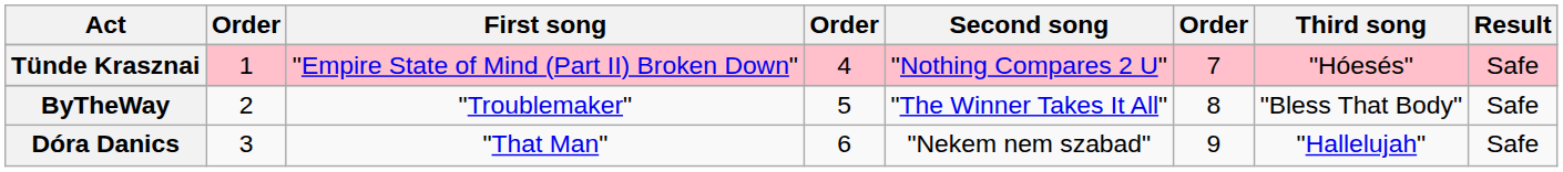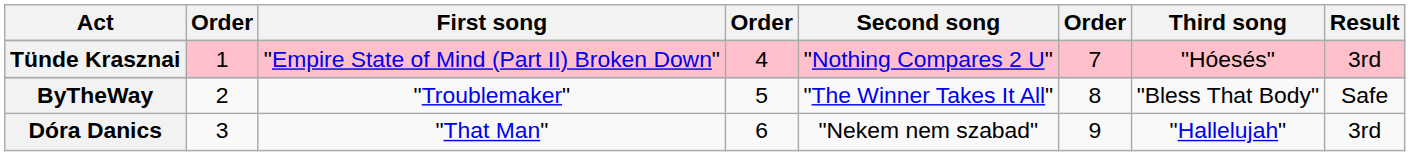 <table class="wikitable" style="text-align:center;">
 <tr>
 <th scope="col">Act</th>
 <th scope="col">Order</th>
 <th scope="col">First song</th>
 <th scope="col">Order</th>
 <th scope="col">Second song</th>
 <th scope="col">Order</th>
 <th scope="col">Third song</th>
 <th scope="col">Result</th>
 </tr>
 <tr>
 </tr>
 <tr bgcolor="pink">
 <th scope="row">Tünde Krasznai</th>
 <td>1</td>
 <td>"<a href='#'>Empire State of Mind (Part II) Broken Down</a>"</td>
 <td>4</td>
 <td>"<a href='#'>Nothing Compares 2 U</a>"</td>
 <td>7</td>
 <td>"Hóesés"</td>
-<td>Safe</td>
+<td>3rd</td>
 </tr>
 <tr>
 </tr>
 <tr>
 <th scope="row">ByTheWay</th>
 <td>2</td>
 <td>"<a href='#'>Troublemaker</a>"</td>
 <td>5</td>
 <td>"<a href='#'>The Winner Takes It All</a>"</td>
 <td>8</td>
 <td>"Bless That Body"</td>
 <td>Safe</td>
 </tr>
 <tr>
 <th scope="row">Dóra Danics</th>
 <td>3</td>
 <td>"<a href='#'>That Man</a>"</td>
 <td>6</td>
 <td>"Nekem nem szabad"</td>
 <td>9</td>
 <td>"<a href='#'>Hallelujah</a>"</td>
-<td>Safe</td>
+<td>3rd</td>
 </tr>
 </table>
